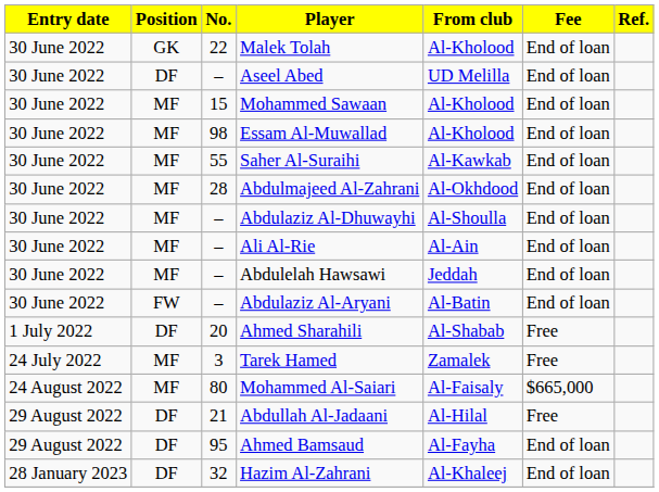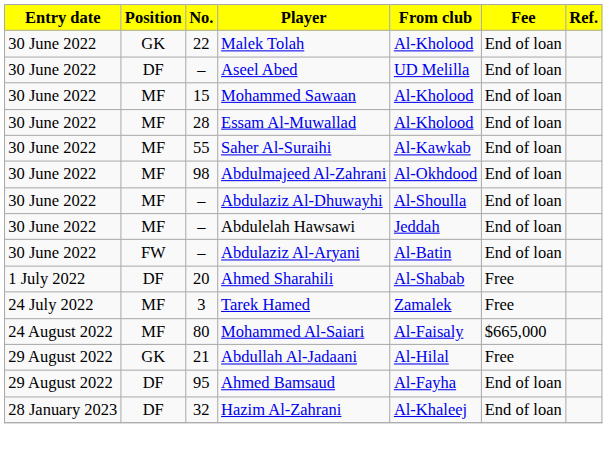 <table class="wikitable sortable">
 <tr>
 <th style="background:yellow; color:black;"><strong>Entry date</strong></th>
 <th style="background:yellow; color:black;"><strong>Position</strong></th>
 <th style="background:yellow; color:black;"><strong>No.</strong></th>
 <th style="background:yellow; color:black;"><strong>Player</strong></th>
 <th style="background:yellow; color:black;"><strong>From club</strong></th>
 <th style="background:yellow; color:black;"><strong>Fee</strong></th>
 <th style="background:yellow; color:black;"><strong>Ref.</strong></th>
 </tr>
 <tr>
 <td>30 June 2022</td>
 <td style="text-align:center;">GK</td>
 <td style="text-align:center;">22</td>
 <td style="text-align:left;"> <a href='#'>Malek Tolah</a></td>
 <td style="text-align:left;"> <a href='#'>Al-Kholood</a></td>
 <td>End of loan</td>
 <td></td>
 </tr>
 <tr>
 <td>30 June 2022</td>
 <td style="text-align:center;">DF</td>
 <td style="text-align:center;">–</td>
 <td style="text-align:left;"> <a href='#'>Aseel Abed</a></td>
 <td style="text-align:left;"> <a href='#'>UD Melilla</a></td>
 <td>End of loan</td>
 <td></td>
 </tr>
 <tr>
 <td>30 June 2022</td>
 <td style="text-align:center;">MF</td>
 <td style="text-align:center;">15</td>
 <td style="text-align:left;"> <a href='#'>Mohammed Sawaan</a></td>
 <td style="text-align:left;"> <a href='#'>Al-Kholood</a></td>
 <td>End of loan</td>
 <td></td>
 </tr>
 <tr>
 <td>30 June 2022</td>
 <td style="text-align:center;">MF</td>
-<td style="text-align:center;">98</td>
+<td style="text-align:center;">28</td>
 <td style="text-align:left;"> <a href='#'>Essam Al-Muwallad</a></td>
 <td style="text-align:left;"> <a href='#'>Al-Kholood</a></td>
 <td>End of loan</td>
 <td></td>
 </tr>
 <tr>
 <td>30 June 2022</td>
 <td style="text-align:center;">MF</td>
 <td style="text-align:center;">55</td>
 <td style="text-align:left;"> <a href='#'>Saher Al-Suraihi</a></td>
 <td style="text-align:left;"> <a href='#'>Al-Kawkab</a></td>
 <td>End of loan</td>
 <td></td>
 </tr>
 <tr>
 <td>30 June 2022</td>
 <td style="text-align:center;">MF</td>
-<td style="text-align:center;">28</td>
+<td style="text-align:center;">98</td>
 <td style="text-align:left;"> <a href='#'>Abdulmajeed Al-Zahrani</a></td>
 <td style="text-align:left;"> <a href='#'>Al-Okhdood</a></td>
 <td>End of loan</td>
 <td></td>
 </tr>
 <tr>
 <td>30 June 2022</td>
 <td style="text-align:center;">MF</td>
 <td style="text-align:center;">–</td>
 <td style="text-align:left;"> <a href='#'>Abdulaziz Al-Dhuwayhi</a></td>
 <td style="text-align:left;"> <a href='#'>Al-Shoulla</a></td>
-<td>End of loan</td>
-<td></td>
-</tr>
-<tr>
-<td>30 June 2022</td>
-<td style="text-align:center;">MF</td>
-<td style="text-align:center;">–</td>
-<td style="text-align:left;"> <a href='#'>Ali Al-Rie</a></td>
-<td style="text-align:left;"> <a href='#'>Al-Ain</a></td>
 <td>End of loan</td>
 <td></td>
 </tr>
 <tr>
 <td>30 June 2022</td>
 <td style="text-align:center;">MF</td>
 <td style="text-align:center;">–</td>
 <td style="text-align:left;"> Abdulelah Hawsawi</td>
 <td style="text-align:left;"> <a href='#'>Jeddah</a></td>
 <td>End of loan</td>
 <td></td>
 </tr>
 <tr>
 <td>30 June 2022</td>
 <td style="text-align:center;">FW</td>
 <td style="text-align:center;">–</td>
 <td style="text-align:left;"> <a href='#'>Abdulaziz Al-Aryani</a></td>
 <td style="text-align:left;"> <a href='#'>Al-Batin</a></td>
 <td>End of loan</td>
 <td></td>
 </tr>
 <tr>
 <td>1 July 2022</td>
 <td style="text-align:center;">DF</td>
 <td style="text-align:center;">20</td>
 <td style="text-align:left;"> <a href='#'>Ahmed Sharahili</a></td>
 <td style="text-align:left;"> <a href='#'>Al-Shabab</a></td>
 <td>Free</td>
 <td></td>
 </tr>
 <tr>
 <td>24 July 2022</td>
 <td style="text-align:center;">MF</td>
 <td style="text-align:center;">3</td>
 <td style="text-align:left;"> <a href='#'>Tarek Hamed</a></td>
 <td style="text-align:left;"> <a href='#'>Zamalek</a></td>
 <td>Free</td>
 <td></td>
 </tr>
 <tr>
 <td>24 August 2022</td>
 <td style="text-align:center;">MF</td>
 <td style="text-align:center;">80</td>
 <td style="text-align:left;"> <a href='#'>Mohammed Al-Saiari</a></td>
 <td style="text-align:left;"> <a href='#'>Al-Faisaly</a></td>
 <td>$665,000</td>
 <td></td>
 </tr>
 <tr>
 <td>29 August 2022</td>
-<td style="text-align:center;">DF</td>
+<td style="text-align:center;">GK</td>
 <td style="text-align:center;">21</td>
 <td style="text-align:left;"> <a href='#'>Abdullah Al-Jadaani</a></td>
 <td style="text-align:left;"> <a href='#'>Al-Hilal</a></td>
 <td>Free</td>
 <td></td>
 </tr>
 <tr>
 <td>29 August 2022</td>
 <td style="text-align:center;">DF</td>
 <td style="text-align:center;">95</td>
 <td style="text-align:left;"> <a href='#'>Ahmed Bamsaud</a></td>
 <td style="text-align:left;"> <a href='#'>Al-Fayha</a></td>
 <td>End of loan</td>
 <td></td>
 </tr>
 <tr>
 <td>28 January 2023</td>
 <td style="text-align:center;">DF</td>
 <td style="text-align:center;">32</td>
 <td style="text-align:left;"> <a href='#'>Hazim Al-Zahrani</a></td>
 <td style="text-align:left;"> <a href='#'>Al-Khaleej</a></td>
 <td>End of loan</td>
 <td></td>
 </tr>
 <tr>
 </tr>
 </table>
